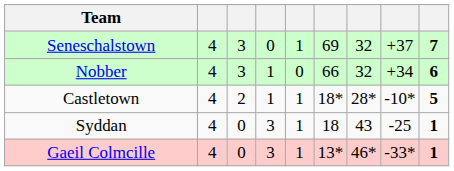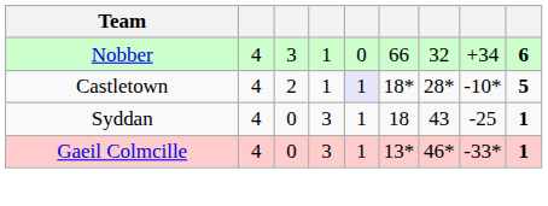 <table class="wikitable" style="text-align:center">
 <tr>
 <th style="width:175px;">Team</th>
 <th width="20"></th>
 <th width="20"></th>
 <th width="20"></th>
 <th width="20"></th>
 <th width="20"></th>
 <th width="20"></th>
 <th width="20"></th>
 <th width="20"></th>
-</tr>
-<tr style="background:#cfc;">
-<td><a href='#'>Seneschalstown</a></td>
-<td>4</td>
-<td>3</td>
-<td>0</td>
-<td>1</td>
-<td>69</td>
-<td>32</td>
-<td>+37</td>
-<td><strong>7</strong></td>
 </tr>
 <tr style="background:#cfc;">
 <td><a href='#'>Nobber</a></td>
 <td>4</td>
 <td>3</td>
 <td>1</td>
 <td>0</td>
 <td>66</td>
 <td>32</td>
 <td>+34</td>
 <td><strong>6</strong></td>
 </tr>
 <tr>
 <td>Castletown</td>
 <td>4</td>
 <td>2</td>
 <td>1</td>
-<td>1</td>
+<td style="background: lavender;">1</td>
 <td>18*</td>
 <td>28*</td>
 <td>-10*</td>
 <td><strong>5</strong></td>
 </tr>
 <tr>
 <td>Syddan</td>
 <td>4</td>
 <td>0</td>
 <td>3</td>
 <td>1</td>
 <td>18</td>
 <td>43</td>
 <td>-25</td>
 <td><strong>1</strong></td>
 </tr>
 <tr style="background:#fcc;">
 <td><a href='#'>Gaeil Colmcille</a></td>
 <td>4</td>
 <td>0</td>
 <td>3</td>
 <td>1</td>
 <td>13*</td>
 <td>46*</td>
 <td>-33*</td>
 <td><strong>1</strong></td>
 </tr>
 </table>
